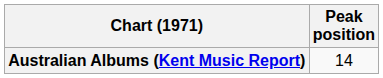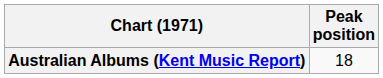 <table class="wikitable sortable plainrowheaders">
 <tr>
 <th>Chart (1971)</th>
 <th>Peak<br>position</th>
 </tr>
 <tr>
 <th scope="row">Australian Albums (<a href='#'>Kent Music Report</a>)</th>
-<td style="text-align:center;">14</td>
+<td style="text-align:center;">18</td>
 </tr>
 <tr>
 </tr>
 <tr>
 </tr>
 <tr>
 </tr>
 </table>
